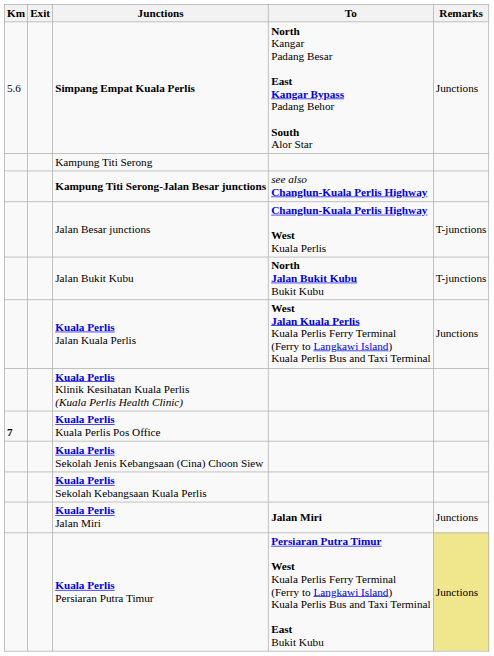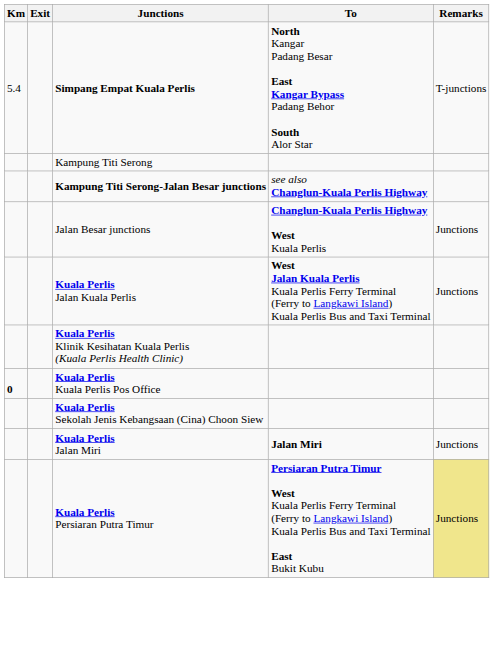 <table class="wikitable">
 <tr>
 <th>Km</th>
 <th>Exit</th>
 <th>Junctions</th>
 <th>To</th>
 <th>Remarks</th>
 </tr>
 <tr>
-<td>5.6</td>
+<td>5.4</td>
 <td></td>
 <td><strong>Simpang Empat Kuala Perlis</strong></td>
 <td><strong>North</strong><br> Kangar<br> Padang Besar<br><br><strong>East</strong><br> <strong><a href='#'>Kangar Bypass</a></strong><br>Padang Behor<br><br><strong>South</strong><br> Alor Star</td>
-<td>Junctions</td>
+<td>T-junctions</td>
 </tr>
 <tr>
 <td></td>
 <td></td>
 <td>Kampung Titi Serong</td>
 <td></td>
 <td></td>
 </tr>
 <tr>
 <td></td>
 <td></td>
 <td><strong>Kampung Titi Serong-Jalan Besar junctions</strong></td>
 <td><em>see also</em><br>  <strong><a href='#'>Changlun-Kuala Perlis Highway</a></strong></td>
 <td></td>
 </tr>
 <tr>
 <td></td>
 <td></td>
 <td>Jalan Besar junctions</td>
 <td>  <strong><a href='#'>Changlun-Kuala Perlis Highway</a></strong><br><br><strong>West</strong><br>Kuala Perlis</td>
-<td>T-junctions</td>
-</tr>
-<tr>
-<td></td>
-<td></td>
-<td>Jalan Bukit Kubu</td>
-<td><strong>North</strong><br> <strong><a href='#'>Jalan Bukit Kubu</a></strong><br>Bukit Kubu</td>
-<td>T-junctions</td>
+<td>Junctions</td>
 </tr>
 <tr>
 <td></td>
 <td></td>
 <td><strong><a href='#'>Kuala Perlis</a></strong><br>Jalan Kuala Perlis</td>
 <td><strong>West</strong><br> <strong><a href='#'>Jalan Kuala Perlis</a></strong><br>Kuala Perlis Ferry Terminal <br>(Ferry to <a href='#'>Langkawi Island</a>)<br>Kuala Perlis Bus and Taxi Terminal</td>
 <td>Junctions</td>
 </tr>
 <tr>
 <td></td>
 <td></td>
 <td><strong><a href='#'>Kuala Perlis</a></strong><br>Klinik Kesihatan Kuala Perlis <br><em>(Kuala Perlis Health Clinic)</em></td>
 <td></td>
 <td></td>
 </tr>
 <tr>
-<td><br><strong>7</strong></td>
+<td><br><strong>0</strong></td>
 <td></td>
 <td><strong><a href='#'>Kuala Perlis</a></strong><br>Kuala Perlis Pos Office</td>
 <td></td>
 <td></td>
 </tr>
 <tr>
 <td></td>
 <td></td>
 <td><strong><a href='#'>Kuala Perlis</a></strong><br>Sekolah Jenis Kebangsaan (Cina) Choon Siew</td>
-<td></td>
-<td></td>
-</tr>
-<tr>
-<td></td>
-<td></td>
-<td><strong><a href='#'>Kuala Perlis</a></strong><br>Sekolah Kebangsaan Kuala Perlis</td>
 <td></td>
 <td></td>
 </tr>
 <tr>
 <td></td>
 <td></td>
 <td><strong><a href='#'>Kuala Perlis</a></strong><br>Jalan Miri</td>
 <td><strong>Jalan Miri</strong></td>
 <td>Junctions</td>
 </tr>
 <tr>
 <td></td>
 <td></td>
 <td><strong><a href='#'>Kuala Perlis</a></strong><br>Persiaran Putra Timur</td>
 <td> <strong><a href='#'>Persiaran Putra Timur</a></strong><br><br><strong>West</strong><br>Kuala Perlis Ferry Terminal <br>(Ferry to <a href='#'>Langkawi Island</a>)<br>Kuala Perlis Bus and Taxi Terminal<br><br><strong>East</strong><br>Bukit Kubu</td>
 <td style="background: khaki;">Junctions</td>
 </tr>
 </table>
